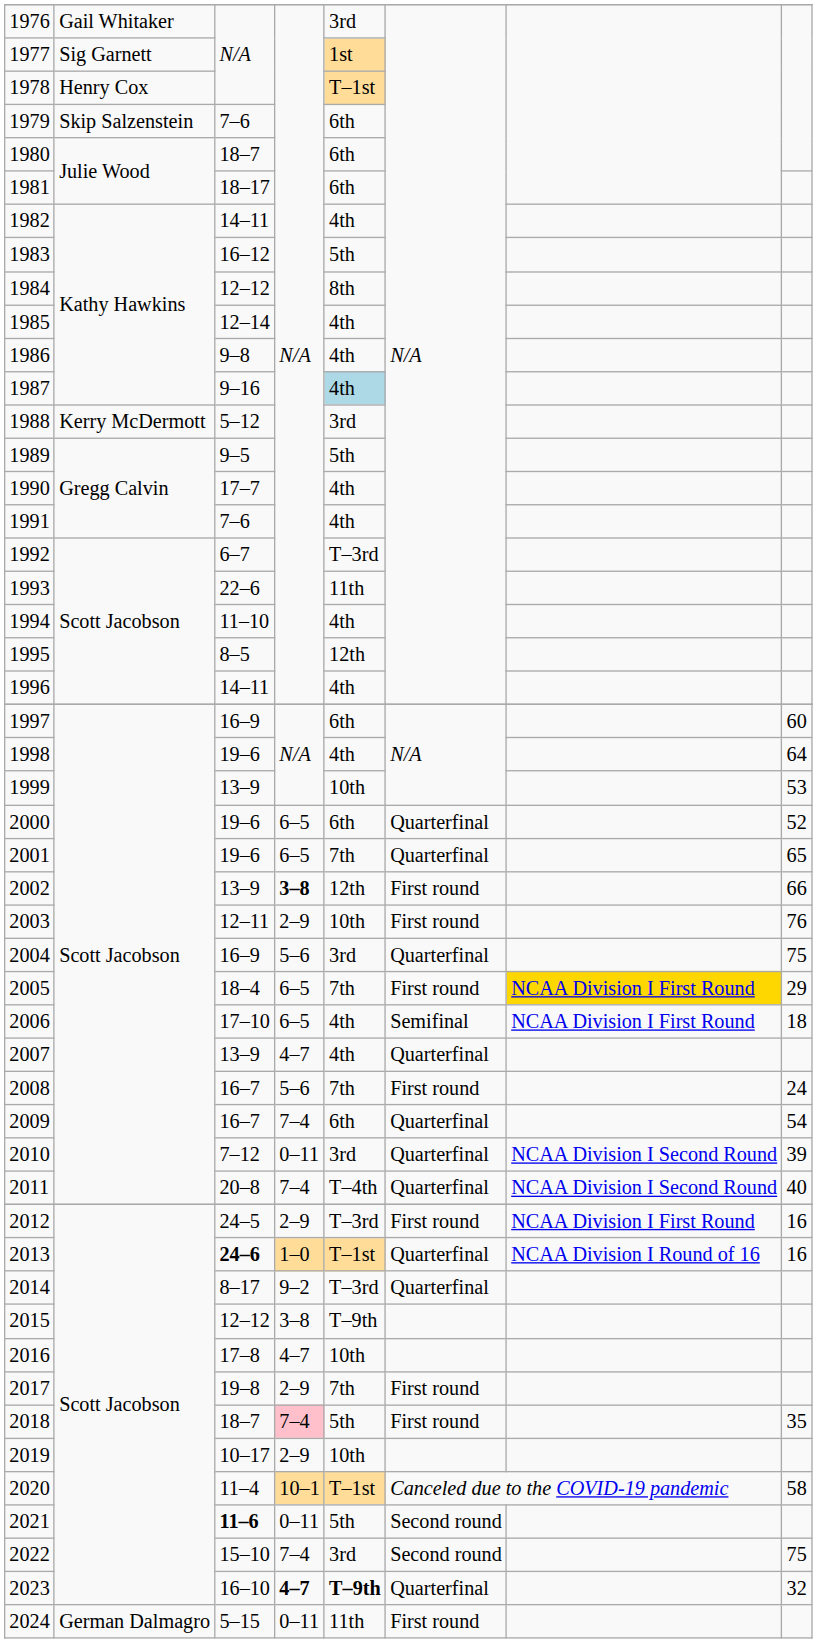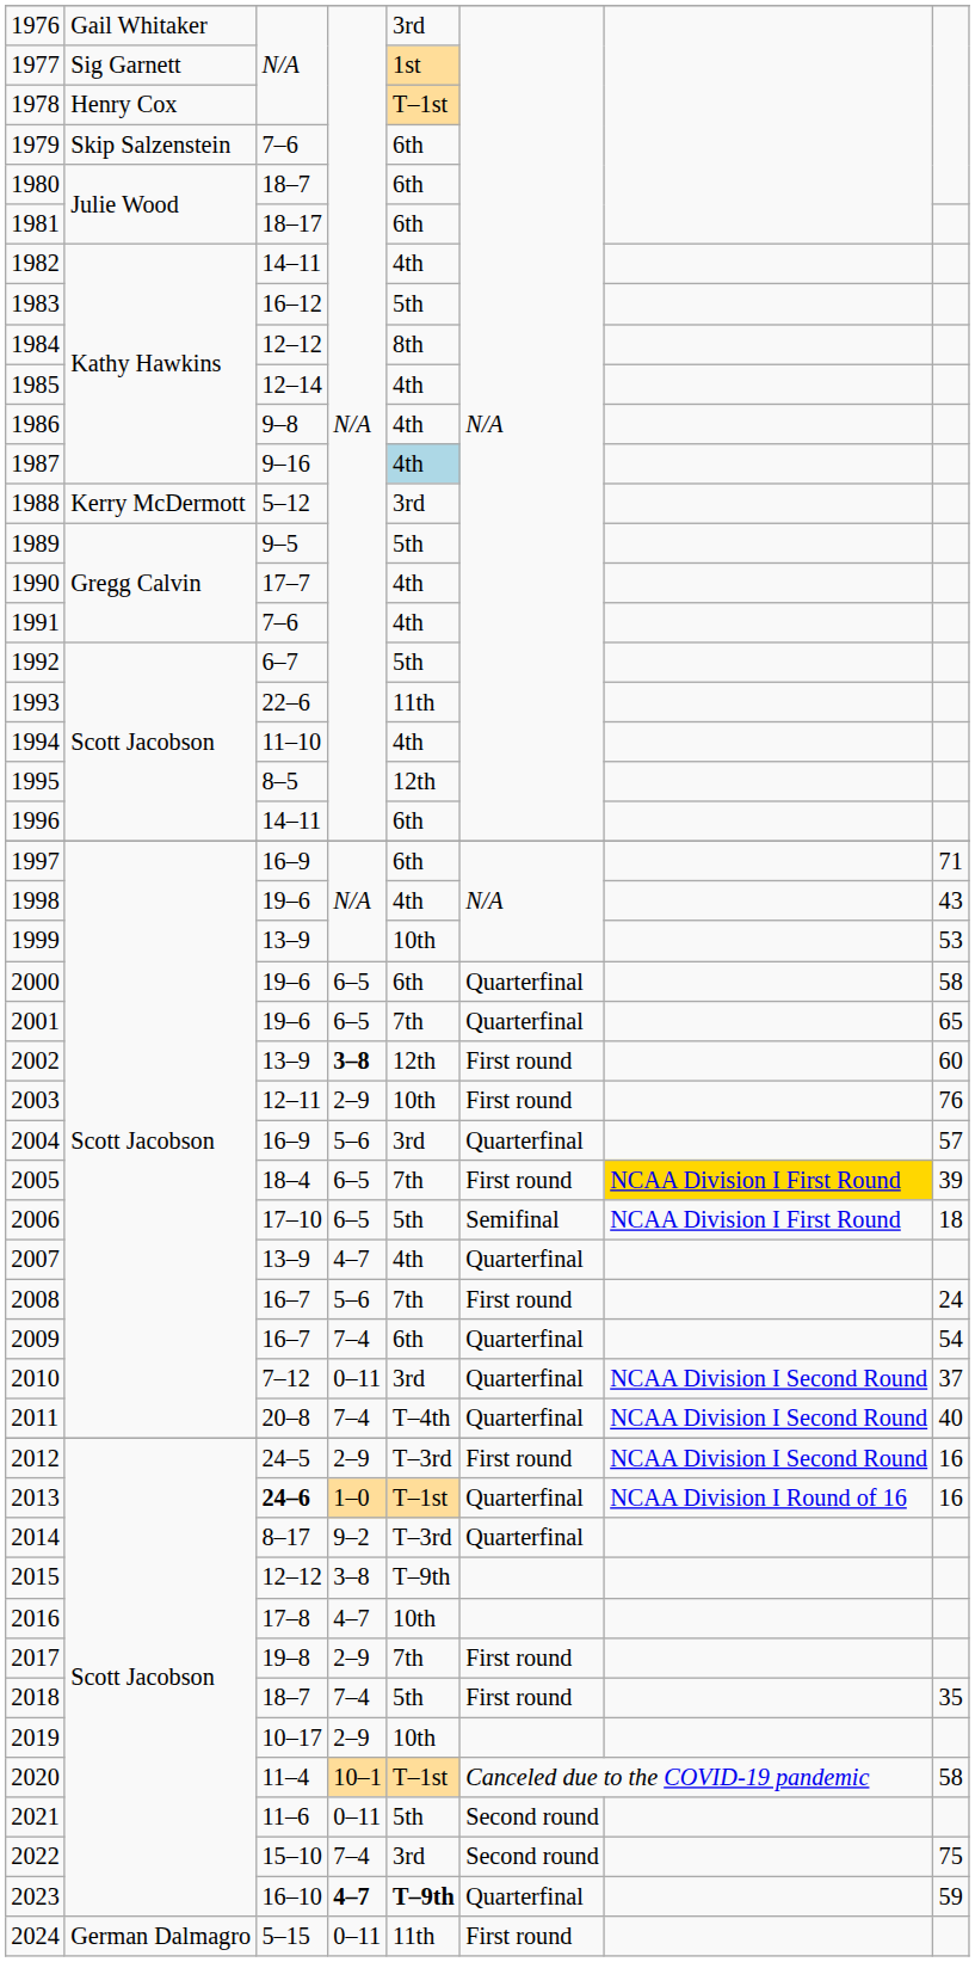 <table class=wikitable style="font-size: 95%">
 <tr>
 </tr>
 <tr>
 <td>1976</td>
 <td>Gail Whitaker</td>
 <td rowspan=3><em>N/A</em></td>
 <td rowspan=21><em>N/A</em></td>
 <td>3rd</td>
 <td rowspan=21><em>N/A</em></td>
 <td rowspan=6></td>
 <td rowspan=5></td>
 </tr>
 <tr>
 <td>1977</td>
 <td>Sig Garnett</td>
 <td bgcolor=ffdd99>1st</td>
 </tr>
 <tr>
 <td>1978</td>
 <td>Henry Cox</td>
 <td bgcolor=ffdd99>T–1st</td>
 </tr>
 <tr>
 <td>1979</td>
 <td>Skip Salzenstein</td>
 <td>7–6</td>
 <td>6th</td>
 </tr>
 <tr>
 <td>1980</td>
 <td rowspan=2>Julie Wood</td>
 <td>18–7</td>
 <td>6th</td>
 </tr>
 <tr>
 <td>1981</td>
 <td>18–17</td>
 <td>6th</td>
 <td></td>
 </tr>
 <tr>
 <td>1982</td>
 <td rowspan=6>Kathy Hawkins</td>
 <td>14–11</td>
 <td>4th</td>
 <td></td>
 <td></td>
 </tr>
 <tr>
 <td>1983</td>
 <td>16–12</td>
 <td>5th</td>
 <td></td>
 <td></td>
 </tr>
 <tr>
 <td>1984</td>
 <td>12–12</td>
 <td>8th</td>
 <td></td>
 <td></td>
 </tr>
 <tr>
 <td>1985</td>
 <td>12–14</td>
 <td>4th</td>
 <td></td>
 <td></td>
 </tr>
 <tr>
 <td>1986</td>
 <td>9–8</td>
 <td>4th</td>
 <td></td>
 <td></td>
 </tr>
 <tr>
 <td>1987</td>
 <td>9–16</td>
 <td style="background: lightblue;">4th</td>
 <td></td>
 <td></td>
 </tr>
 <tr>
 <td>1988</td>
 <td>Kerry McDermott</td>
 <td>5–12</td>
 <td>3rd</td>
 <td></td>
 <td></td>
 </tr>
 <tr>
 <td>1989</td>
 <td rowspan=3>Gregg Calvin</td>
 <td>9–5</td>
 <td>5th</td>
 <td></td>
 <td></td>
 </tr>
 <tr>
 <td>1990</td>
 <td>17–7</td>
 <td>4th</td>
 <td></td>
 <td></td>
 </tr>
 <tr>
 <td>1991</td>
 <td>7–6</td>
 <td>4th</td>
 <td></td>
 <td></td>
 </tr>
 <tr>
 <td>1992</td>
 <td rowspan=5>Scott Jacobson</td>
 <td>6–7</td>
-<td>T–3rd</td>
+<td>5th</td>
 <td></td>
 <td></td>
 </tr>
 <tr>
 <td>1993</td>
 <td>22–6</td>
 <td>11th</td>
 <td></td>
 <td></td>
 </tr>
 <tr>
 <td>1994</td>
 <td>11–10</td>
 <td>4th</td>
 <td></td>
 <td></td>
 </tr>
 <tr>
 <td>1995</td>
 <td>8–5</td>
 <td>12th</td>
 <td></td>
 <td></td>
 </tr>
 <tr>
 <td>1996</td>
 <td>14–11</td>
-<td>4th</td>
+<td>6th</td>
 <td></td>
 <td></td>
 </tr>
 <tr>
 </tr>
 <tr>
 <td>1997</td>
 <td rowspan=15>Scott Jacobson</td>
 <td>16–9</td>
 <td rowspan=3><em>N/A</em></td>
 <td>6th</td>
 <td rowspan=3><em>N/A</em></td>
 <td></td>
-<td>60</td>
+<td>71</td>
 </tr>
 <tr>
 <td>1998</td>
 <td>19–6</td>
 <td>4th</td>
 <td></td>
-<td>64</td>
+<td>43</td>
 </tr>
 <tr>
 <td>1999</td>
 <td>13–9</td>
 <td>10th</td>
 <td></td>
 <td>53</td>
 </tr>
 <tr>
 <td>2000</td>
 <td>19–6</td>
 <td>6–5</td>
 <td>6th</td>
 <td>Quarterfinal</td>
 <td></td>
-<td>52</td>
+<td>58</td>
 </tr>
 <tr>
 <td>2001</td>
 <td>19–6</td>
 <td>6–5</td>
 <td>7th</td>
 <td>Quarterfinal</td>
 <td></td>
 <td>65</td>
 </tr>
 <tr>
 <td>2002</td>
 <td>13–9</td>
 <td><strong>3–8</strong></td>
 <td>12th</td>
 <td>First round</td>
 <td></td>
-<td>66</td>
+<td>60</td>
 </tr>
 <tr>
 <td>2003</td>
 <td>12–11</td>
 <td>2–9</td>
 <td>10th</td>
 <td>First round</td>
 <td></td>
 <td>76</td>
 </tr>
 <tr>
 <td>2004</td>
 <td>16–9</td>
 <td>5–6</td>
 <td>3rd</td>
 <td>Quarterfinal</td>
 <td></td>
-<td>75</td>
+<td>57</td>
 </tr>
 <tr>
 <td>2005</td>
 <td>18–4</td>
 <td>6–5</td>
 <td>7th</td>
 <td>First round</td>
 <td style="background: gold;"><a href='#'>NCAA Division I First Round</a></td>
-<td>29</td>
+<td>39</td>
 </tr>
 <tr>
 <td>2006</td>
 <td>17–10</td>
 <td>6–5</td>
-<td>4th</td>
+<td>5th</td>
 <td>Semifinal</td>
 <td><a href='#'>NCAA Division I First Round</a></td>
 <td>18</td>
 </tr>
 <tr>
 <td>2007</td>
 <td>13–9</td>
 <td>4–7</td>
 <td>4th</td>
 <td>Quarterfinal</td>
 <td></td>
 <td></td>
 </tr>
 <tr>
 <td>2008</td>
 <td>16–7</td>
 <td>5–6</td>
 <td>7th</td>
 <td>First round</td>
 <td></td>
 <td>24</td>
 </tr>
 <tr>
 <td>2009</td>
 <td>16–7</td>
 <td>7–4</td>
 <td>6th</td>
 <td>Quarterfinal</td>
 <td></td>
 <td>54</td>
 </tr>
 <tr>
 <td>2010</td>
 <td>7–12</td>
 <td>0–11</td>
 <td>3rd</td>
 <td>Quarterfinal</td>
 <td><a href='#'>NCAA Division I Second Round</a></td>
-<td>39</td>
+<td>37</td>
 </tr>
 <tr>
 <td>2011</td>
 <td>20–8</td>
 <td>7–4</td>
 <td>T–4th</td>
 <td>Quarterfinal</td>
 <td><a href='#'>NCAA Division I Second Round</a></td>
 <td>40</td>
 </tr>
 <tr>
 </tr>
 <tr>
 <td>2012</td>
 <td rowspan=12>Scott Jacobson</td>
 <td>24–5</td>
 <td>2–9</td>
 <td>T–3rd</td>
 <td>First round</td>
-<td><a href='#'>NCAA Division I First Round</a></td>
+<td><a href='#'>NCAA Division I Second Round</a></td>
 <td>16</td>
 </tr>
 <tr>
 <td>2013</td>
 <td><strong>24–6</strong></td>
 <td bgcolor=ffdd99>1–0</td>
 <td bgcolor=ffdd99>T–1st</td>
 <td>Quarterfinal</td>
 <td><a href='#'>NCAA Division I Round of 16</a></td>
 <td>16</td>
 </tr>
 <tr>
 <td>2014</td>
 <td>8–17</td>
 <td>9–2</td>
 <td>T–3rd</td>
 <td>Quarterfinal</td>
 <td></td>
 <td></td>
 </tr>
 <tr>
 <td>2015</td>
 <td>12–12</td>
 <td>3–8</td>
 <td>T–9th</td>
 <td></td>
 <td></td>
 <td></td>
 </tr>
 <tr>
 <td>2016</td>
 <td>17–8</td>
 <td>4–7</td>
 <td>10th</td>
 <td></td>
 <td></td>
 <td></td>
 </tr>
 <tr>
 <td>2017</td>
 <td>19–8</td>
 <td>2–9</td>
 <td>7th</td>
 <td>First round</td>
 <td></td>
 <td></td>
 </tr>
 <tr>
 <td>2018</td>
 <td>18–7</td>
-<td style="background: pink;">7–4</td>
+<td>7–4</td>
 <td>5th</td>
 <td>First round</td>
 <td></td>
 <td>35</td>
 </tr>
 <tr>
 <td>2019</td>
 <td>10–17</td>
 <td>2–9</td>
 <td>10th</td>
 <td></td>
 <td></td>
 <td></td>
 </tr>
 <tr>
 <td>2020</td>
 <td>11–4</td>
 <td bgcolor=ffdd99>10–1</td>
 <td bgcolor=ffdd99>T–1st</td>
 <td colspan=2><em>Canceled due to the <a href='#'>COVID-19 pandemic</a></em></td>
 <td>58</td>
 </tr>
 <tr>
 <td>2021</td>
-<td><strong>11–6</strong></td>
+<td>11–6</td>
 <td>0–11</td>
 <td>5th</td>
 <td>Second round</td>
 <td></td>
 <td></td>
 </tr>
 <tr>
 <td>2022</td>
 <td>15–10</td>
 <td>7–4</td>
 <td>3rd</td>
 <td>Second round</td>
 <td></td>
 <td>75</td>
 </tr>
 <tr>
 <td>2023</td>
 <td>16–10</td>
 <td><strong>4–7</strong></td>
 <td><strong>T–9th</strong></td>
 <td>Quarterfinal</td>
 <td></td>
-<td>32</td>
+<td>59</td>
 </tr>
 <tr>
 <td>2024</td>
 <td>German Dalmagro</td>
 <td>5–15</td>
 <td>0–11</td>
 <td>11th</td>
 <td>First round</td>
 <td></td>
 <td></td>
 </tr>
 </table>
